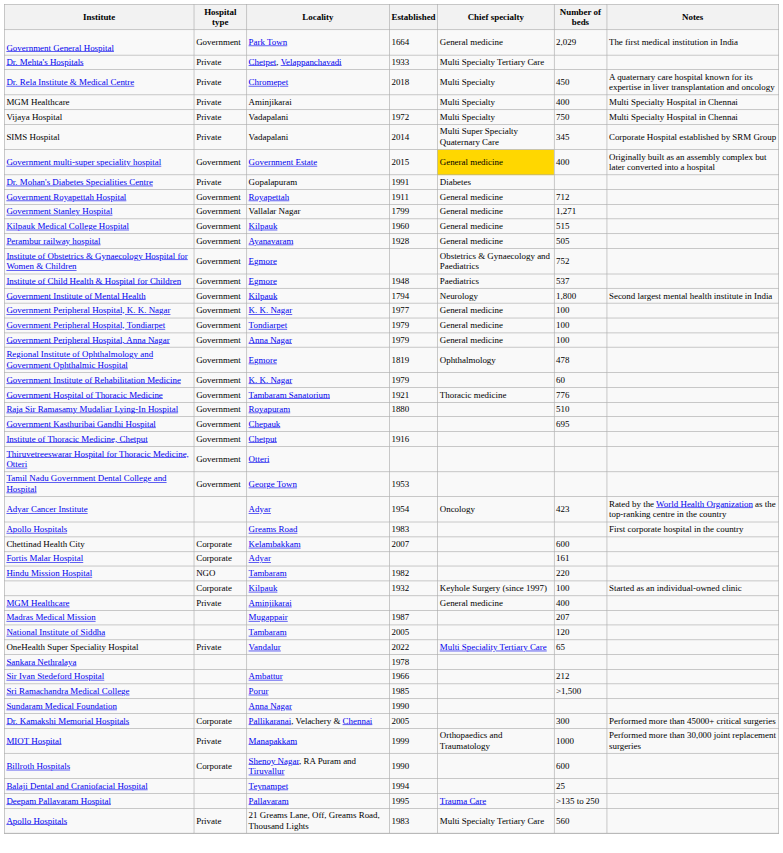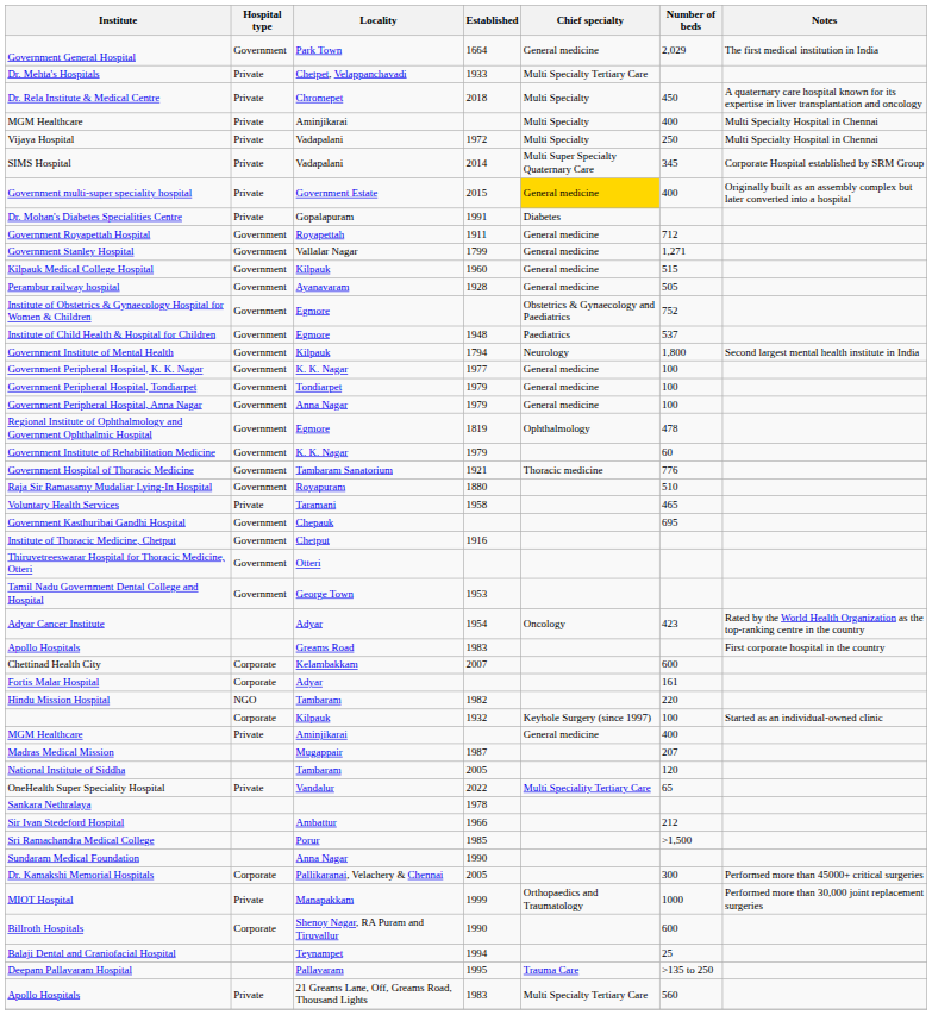 <table class="wikitable sortable" style="font-size: 90%" width=align=>
 <tr>
 <th>Institute</th>
 <th>Hospital type</th>
 <th>Locality</th>
 <th>Established</th>
 <th>Chief specialty</th>
 <th>Number of beds</th>
 <th width=270px>Notes</th>
 </tr>
 <tr>
 <td><br><a href='#'>Government General Hospital</a></td>
 <td>Government</td>
 <td><a href='#'>Park Town</a></td>
 <td>1664</td>
 <td>General medicine</td>
 <td>2,029</td>
 <td>The first medical institution in India</td>
 </tr>
 <tr>
 <td><a href='#'>Dr. Mehta's Hospitals</a></td>
 <td>Private</td>
 <td><a href='#'>Chetpet</a>, <a href='#'>Velappanchavadi</a></td>
 <td>1933</td>
 <td>Multi Specialty Tertiary Care</td>
 <td></td>
 <td></td>
 </tr>
 <tr>
 <td><a href='#'>Dr. Rela Institute & Medical Centre</a></td>
 <td>Private</td>
 <td><a href='#'>Chromepet</a></td>
 <td>2018</td>
 <td>Multi Specialty</td>
 <td>450</td>
 <td>A quaternary care hospital known for its expertise in liver transplantation and oncology</td>
 </tr>
 <tr>
 <td>MGM Healthcare</td>
 <td>Private</td>
 <td>Aminjikarai</td>
 <td></td>
 <td>Multi Specialty</td>
 <td>400</td>
 <td>Multi Specialty Hospital in Chennai</td>
 </tr>
 <tr>
 <td>Vijaya Hospital</td>
 <td>Private</td>
 <td>Vadapalani</td>
 <td>1972</td>
 <td>Multi Specialty</td>
-<td>750</td>
+<td>250</td>
 <td>Multi Specialty Hospital in Chennai</td>
 </tr>
 <tr>
 <td>SIMS Hospital</td>
 <td>Private</td>
 <td>Vadapalani</td>
 <td>2014</td>
 <td>Multi Super Specialty Quaternary Care</td>
 <td>345</td>
 <td>Corporate Hospital established by SRM Group</td>
 </tr>
 <tr>
 <td><a href='#'>Government multi-super speciality hospital</a></td>
-<td>Government</td>
+<td>Private</td>
 <td><a href='#'>Government Estate</a></td>
 <td>2015</td>
 <td style="background: gold;">General medicine</td>
 <td>400</td>
 <td>Originally built as an assembly complex but later converted into a hospital</td>
 </tr>
 <tr>
 <td><a href='#'>Dr. Mohan's Diabetes Specialities Centre</a></td>
 <td>Private</td>
 <td>Gopalapuram</td>
 <td>1991</td>
 <td>Diabetes</td>
 <td></td>
 <td></td>
 </tr>
 <tr>
 <td><a href='#'>Government Royapettah Hospital</a></td>
 <td>Government</td>
 <td><a href='#'>Royapettah</a></td>
 <td>1911</td>
 <td>General medicine</td>
 <td>712</td>
 <td></td>
 </tr>
 <tr>
 <td><a href='#'>Government Stanley Hospital</a></td>
 <td>Government</td>
 <td>Vallalar Nagar</td>
 <td>1799</td>
 <td>General medicine</td>
 <td>1,271</td>
 <td></td>
 </tr>
 <tr>
 <td><a href='#'>Kilpauk Medical College Hospital</a></td>
 <td>Government</td>
 <td><a href='#'>Kilpauk</a></td>
 <td>1960</td>
 <td>General medicine</td>
 <td>515</td>
 <td></td>
 </tr>
 <tr>
 <td><a href='#'>Perambur railway hospital</a></td>
 <td>Government</td>
 <td><a href='#'>Ayanavaram</a></td>
 <td>1928</td>
 <td>General medicine</td>
 <td>505</td>
 <td></td>
 </tr>
 <tr>
 <td><a href='#'>Institute of Obstetrics & Gynaecology Hospital for Women & Children</a></td>
 <td>Government</td>
 <td><a href='#'>Egmore</a></td>
 <td></td>
 <td>Obstetrics & Gynaecology and Paediatrics</td>
 <td>752</td>
 <td></td>
 </tr>
 <tr>
 <td><a href='#'>Institute of Child Health & Hospital for Children</a></td>
 <td>Government</td>
 <td><a href='#'>Egmore</a></td>
 <td>1948</td>
 <td>Paediatrics</td>
 <td>537</td>
 <td></td>
 </tr>
 <tr>
 <td><a href='#'>Government Institute of Mental Health</a></td>
 <td>Government</td>
 <td><a href='#'>Kilpauk</a></td>
 <td>1794</td>
 <td>Neurology</td>
 <td>1,800</td>
 <td>Second largest mental health institute in India</td>
 </tr>
 <tr>
 <td><a href='#'>Government Peripheral Hospital, K. K. Nagar</a></td>
 <td>Government</td>
 <td><a href='#'>K. K. Nagar</a></td>
 <td>1977</td>
 <td>General medicine</td>
 <td>100</td>
 <td></td>
 </tr>
 <tr>
 <td><a href='#'>Government Peripheral Hospital, Tondiarpet</a></td>
 <td>Government</td>
 <td><a href='#'>Tondiarpet</a></td>
 <td>1979</td>
 <td>General medicine</td>
 <td>100</td>
 <td></td>
 </tr>
 <tr>
 <td><a href='#'>Government Peripheral Hospital, Anna Nagar</a></td>
 <td>Government</td>
 <td><a href='#'>Anna Nagar</a></td>
 <td>1979</td>
 <td>General medicine</td>
 <td>100</td>
 <td></td>
 </tr>
 <tr>
 <td><a href='#'>Regional Institute of Ophthalmology and Government Ophthalmic Hospital</a></td>
 <td>Government</td>
 <td><a href='#'>Egmore</a></td>
 <td>1819</td>
 <td>Ophthalmology</td>
 <td>478</td>
 <td></td>
 </tr>
 <tr>
 <td><a href='#'>Government Institute of Rehabilitation Medicine</a></td>
 <td>Government</td>
 <td><a href='#'>K. K. Nagar</a></td>
 <td>1979</td>
 <td></td>
 <td>60</td>
 <td></td>
 </tr>
 <tr>
 <td><a href='#'>Government Hospital of Thoracic Medicine</a></td>
 <td>Government</td>
 <td><a href='#'>Tambaram Sanatorium</a></td>
 <td>1921</td>
 <td>Thoracic medicine</td>
 <td>776</td>
 <td></td>
 </tr>
 <tr>
 <td><a href='#'>Raja Sir Ramasamy Mudaliar Lying-In Hospital</a></td>
 <td>Government</td>
 <td><a href='#'>Royapuram</a></td>
 <td>1880</td>
 <td></td>
 <td>510</td>
+<td></td>
+</tr>
+<tr>
+<td><a href='#'>Voluntary Health Services</a></td>
+<td>Private</td>
+<td><a href='#'>Taramani</a></td>
+<td>1958</td>
+<td></td>
+<td>465</td>
 <td></td>
 </tr>
 <tr>
 <td><a href='#'>Government Kasthuribai Gandhi Hospital</a></td>
 <td>Government</td>
 <td><a href='#'>Chepauk</a></td>
 <td></td>
 <td></td>
 <td>695</td>
 <td></td>
 </tr>
 <tr>
 <td><a href='#'>Institute of Thoracic Medicine, Chetput</a></td>
 <td>Government</td>
 <td><a href='#'>Chetput</a></td>
 <td>1916</td>
 <td></td>
 <td></td>
 <td></td>
 </tr>
 <tr>
 <td><a href='#'>Thiruvetreeswarar Hospital for Thoracic Medicine, Otteri</a></td>
 <td>Government</td>
 <td><a href='#'>Otteri</a></td>
 <td></td>
 <td></td>
 <td></td>
 <td></td>
 </tr>
 <tr>
 <td><a href='#'>Tamil Nadu Government Dental College and Hospital</a></td>
 <td>Government</td>
 <td><a href='#'>George Town</a></td>
 <td>1953</td>
 <td></td>
 <td></td>
 <td></td>
 </tr>
 <tr>
 <td><a href='#'>Adyar Cancer Institute</a></td>
 <td></td>
 <td><a href='#'>Adyar</a></td>
 <td>1954</td>
 <td>Oncology</td>
 <td>423</td>
 <td>Rated by the <a href='#'>World Health Organization</a> as the top-ranking centre in the country</td>
 </tr>
 <tr>
 <td><a href='#'>Apollo Hospitals</a></td>
 <td></td>
 <td><a href='#'>Greams Road</a></td>
 <td>1983</td>
 <td></td>
 <td></td>
 <td>First corporate hospital in the country</td>
 </tr>
 <tr>
 <td>Chettinad Health City</td>
 <td>Corporate</td>
 <td><a href='#'>Kelambakkam</a></td>
 <td>2007</td>
 <td></td>
 <td>600</td>
 <td></td>
 </tr>
 <tr>
 <td><a href='#'>Fortis Malar Hospital</a></td>
 <td>Corporate</td>
 <td><a href='#'>Adyar</a></td>
 <td></td>
 <td></td>
 <td>161</td>
 <td></td>
 </tr>
 <tr>
 <td><a href='#'>Hindu Mission Hospital</a></td>
 <td>NGO</td>
 <td><a href='#'>Tambaram</a></td>
 <td>1982</td>
 <td></td>
 <td>220</td>
 <td></td>
 </tr>
 <tr>
 <td></td>
 <td>Corporate</td>
 <td><a href='#'>Kilpauk</a></td>
 <td>1932</td>
 <td>Keyhole Surgery (since 1997)</td>
 <td>100</td>
 <td>Started as an individual-owned clinic</td>
 </tr>
 <tr>
 <td><a href='#'>MGM Healthcare</a></td>
 <td>Private</td>
 <td><a href='#'>Aminjikarai</a></td>
 <td></td>
 <td>General medicine</td>
 <td>400</td>
 <td></td>
 </tr>
 <tr>
 <td><a href='#'>Madras Medical Mission</a></td>
 <td></td>
 <td><a href='#'>Mugappair</a></td>
 <td>1987</td>
 <td></td>
 <td>207</td>
 <td></td>
 </tr>
 <tr>
 <td><a href='#'>National Institute of Siddha</a></td>
 <td></td>
 <td><a href='#'>Tambaram</a></td>
 <td>2005</td>
 <td></td>
 <td>120</td>
 <td></td>
 </tr>
 <tr>
 <td>OneHealth Super Speciality Hospital</td>
 <td>Private</td>
 <td><a href='#'>Vandalur</a></td>
 <td>2022</td>
 <td><a href='#'>Multi Speciality Tertiary Care</a></td>
 <td>65</td>
 <td></td>
 </tr>
 <tr>
 <td><a href='#'>Sankara Nethralaya</a></td>
 <td></td>
 <td></td>
 <td>1978</td>
 <td></td>
 <td></td>
 <td></td>
 </tr>
 <tr>
 <td><a href='#'>Sir Ivan Stedeford Hospital</a></td>
 <td></td>
 <td><a href='#'>Ambattur</a></td>
 <td>1966</td>
 <td></td>
 <td>212</td>
 <td></td>
 </tr>
 <tr>
 <td><a href='#'>Sri Ramachandra Medical College</a></td>
 <td></td>
 <td><a href='#'>Porur</a></td>
 <td>1985</td>
 <td></td>
 <td>>1,500</td>
 <td></td>
 </tr>
 <tr>
 <td><a href='#'>Sundaram Medical Foundation</a></td>
 <td></td>
 <td><a href='#'>Anna Nagar</a></td>
 <td>1990</td>
 <td></td>
 <td></td>
 <td></td>
 </tr>
 <tr>
 <td><a href='#'>Dr. Kamakshi Memorial Hospitals</a></td>
 <td>Corporate</td>
 <td><a href='#'>Pallikaranai</a>, Velachery & <a href='#'>Chennai</a></td>
 <td>2005</td>
 <td></td>
 <td>300</td>
 <td>Performed more than 45000+ critical surgeries</td>
 </tr>
 <tr>
 <td><a href='#'>MIOT Hospital</a></td>
 <td>Private</td>
 <td><a href='#'>Manapakkam</a></td>
 <td>1999</td>
 <td>Orthopaedics and Traumatology</td>
 <td>1000 </td>
 <td>Performed more than 30,000 joint replacement surgeries</td>
 </tr>
 <tr>
 <td><a href='#'>Billroth Hospitals</a></td>
 <td>Corporate</td>
 <td><a href='#'>Shenoy Nagar</a>, RA Puram and <a href='#'>Tiruvallur</a></td>
 <td>1990</td>
 <td></td>
 <td>600</td>
 <td></td>
 </tr>
 <tr>
 <td><a href='#'>Balaji Dental and Craniofacial Hospital</a></td>
 <td></td>
 <td><a href='#'>Teynampet</a></td>
 <td>1994</td>
 <td></td>
 <td>25</td>
 <td></td>
 </tr>
 <tr>
 <td><a href='#'>Deepam Pallavaram Hospital</a></td>
 <td></td>
 <td><a href='#'>Pallavaram</a></td>
 <td>1995</td>
 <td><a href='#'>Trauma Care</a></td>
 <td>>135 to 250</td>
 <td></td>
 </tr>
 <tr>
 <td><a href='#'>Apollo Hospitals</a></td>
 <td>Private</td>
 <td>21 Greams Lane, Off, Greams Road, Thousand Lights</td>
 <td>1983</td>
 <td>Multi Specialty Tertiary Care</td>
 <td>560</td>
 <td></td>
 </tr>
 <tr>
 </tr>
 </table>
